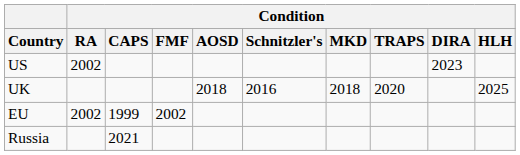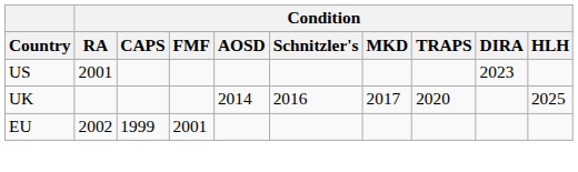 <table class="wikitable">
 <tr>
 <th></th>
 <th colspan="9">Condition</th>
 </tr>
 <tr>
 <th>Country</th>
 <th>RA</th>
 <th>CAPS</th>
 <th>FMF</th>
 <th>AOSD</th>
 <th>Schnitzler's</th>
 <th>MKD</th>
 <th>TRAPS</th>
 <th>DIRA</th>
 <th>HLH</th>
 </tr>
 <tr>
 <td>US</td>
-<td>2002</td>
+<td>2001</td>
 <td></td>
 <td></td>
 <td></td>
 <td></td>
 <td></td>
 <td></td>
 <td>2023</td>
 <td></td>
 </tr>
 <tr>
 <td>UK</td>
 <td></td>
 <td></td>
 <td></td>
-<td>2018</td>
+<td>2014</td>
 <td>2016</td>
-<td>2018</td>
+<td>2017</td>
 <td>2020</td>
 <td></td>
 <td>2025</td>
 </tr>
 <tr>
 <td>EU</td>
 <td>2002</td>
 <td>1999</td>
-<td>2002</td>
-<td></td>
-<td></td>
-<td></td>
-<td></td>
-<td></td>
-<td></td>
-</tr>
-<tr>
-<td>Russia</td>
-<td></td>
-<td>2021</td>
-<td></td>
+<td>2001</td>
 <td></td>
 <td></td>
 <td></td>
 <td></td>
 <td></td>
 <td></td>
 </tr>
 </table>
